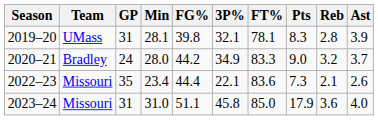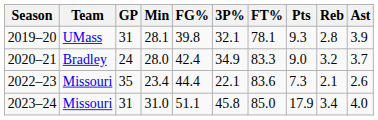 <table class="wikitable">
 <tr>
 <th>Season</th>
 <th>Team</th>
 <th>GP</th>
 <th>Min</th>
 <th>FG%</th>
 <th>3P%</th>
 <th>FT%</th>
 <th>Pts</th>
 <th>Reb</th>
 <th>Ast</th>
 </tr>
 <tr>
 <td>2019–20</td>
 <td><a href='#'>UMass</a></td>
 <td>31</td>
 <td>28.1</td>
 <td>39.8</td>
 <td>32.1</td>
 <td>78.1</td>
-<td>8.3</td>
+<td>9.3</td>
 <td>2.8</td>
 <td>3.9</td>
 </tr>
 <tr>
 <td>2020–21</td>
 <td><a href='#'>Bradley</a></td>
 <td>24</td>
 <td>28.0</td>
-<td>44.2</td>
+<td>42.4</td>
 <td>34.9</td>
 <td>83.3</td>
 <td>9.0</td>
 <td>3.2</td>
 <td>3.7</td>
 </tr>
 <tr>
 <td>2022–23</td>
 <td><a href='#'>Missouri</a></td>
 <td>35</td>
 <td>23.4</td>
 <td>44.4</td>
 <td>22.1</td>
 <td>83.6</td>
 <td>7.3</td>
 <td>2.1</td>
 <td>2.6</td>
 </tr>
 <tr>
 <td>2023–24</td>
 <td><a href='#'>Missouri</a></td>
 <td>31</td>
 <td>31.0</td>
 <td>51.1</td>
 <td>45.8</td>
 <td>85.0</td>
 <td>17.9</td>
-<td>3.6</td>
+<td>3.4</td>
 <td>4.0</td>
 </tr>
 </table>
